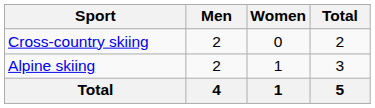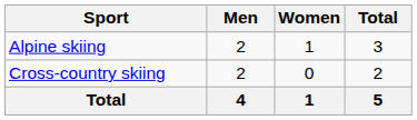 <table class="wikitable sortable" style="text-align:center;">
 <tr>
 <th width=180>Sport</th>
 <th width=55>Men</th>
 <th width=55>Women</th>
 <th width=55>Total</th>
 </tr>
 <tr>
+<td align=left><a href='#'>Alpine skiing</a></td>
+<td>2</td>
+<td>1</td>
+<td>3</td>
+</tr>
+<tr>
 <td align=left><a href='#'>Cross-country skiing</a></td>
 <td>2</td>
 <td>0</td>
 <td>2</td>
-</tr>
-<tr>
-<td align=left><a href='#'>Alpine skiing</a></td>
-<td>2</td>
-<td>1</td>
-<td>3</td>
 </tr>
 <tr>
 <th>Total</th>
 <th>4</th>
 <th>1</th>
 <th>5</th>
 </tr>
 </table>
